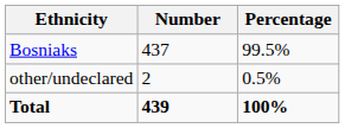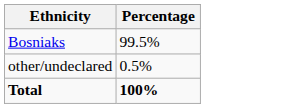 <table class="wikitable">
 <tr>
 <th width="100px">Ethnicity</th>
-<th width="80px">Number</th>
 <th width="80px">Percentage</th>
 </tr>
 <tr>
 <td><a href='#'>Bosniaks</a></td>
-<td>437</td>
 <td>99.5%</td>
 </tr>
 <tr>
 <td>other/undeclared</td>
-<td>2</td>
 <td>0.5%</td>
 </tr>
 <tr>
 <td><strong>Total</strong></td>
-<td><strong>439</strong></td>
 <td><strong>100%</strong></td>
 </tr>
 </table>
